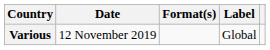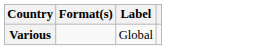 <table class="wikitable plainrowheaders">
 <tr>
 <th scope="col">Country</th>
-<th scope="col">Date</th>
 <th scope="col">Format(s)</th>
 <th scope="col">Label</th>
 <th scope="col"></th>
 </tr>
 <tr>
 <th scope="row">Various</th>
-<td>12 November 2019</td>
 <td></td>
 <td>Global</td>
 <td></td>
 </tr>
 </table>
